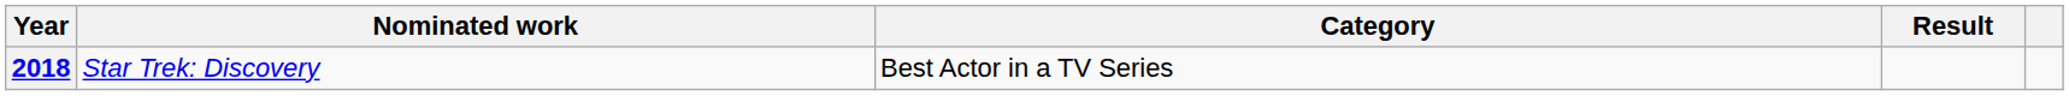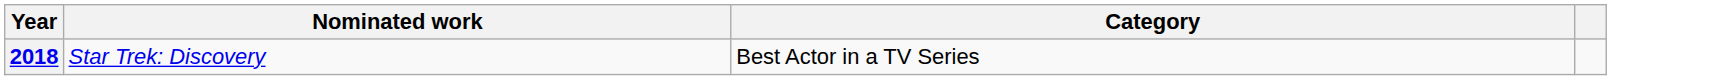 <table class=wikitable>
 <tr>
 <th scope="col" style="width:1em;">Year</th>
 <th scope="col" style="width:30em;">Nominated work</th>
 <th scope="col" style="width:38em;">Category</th>
-<th scope="col" style="width:5em;">Result</th>
 <th scope="col" style="width:1em;"></th>
 </tr>
 <tr>
 <th scope="row"><a href='#'>2018</a></th>
 <td><em><a href='#'>Star Trek: Discovery</a></em></td>
 <td>Best Actor in a TV Series</td>
-<td></td>
 <td style="text-align:center;"></td>
 </tr>
 </table>
